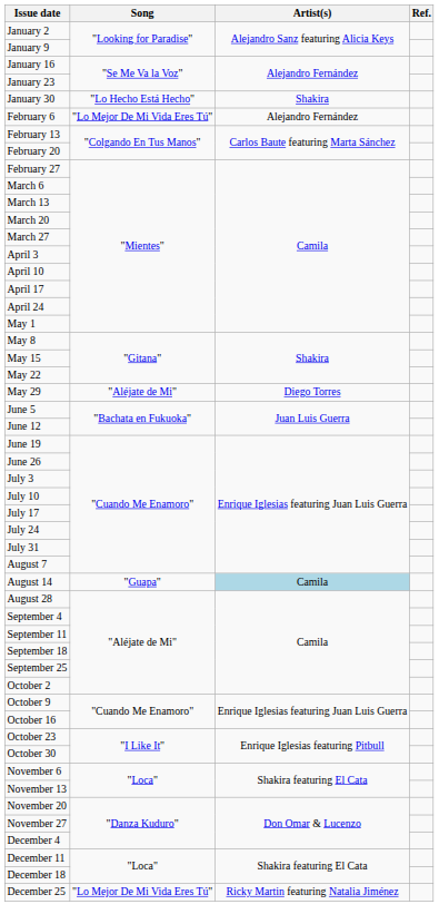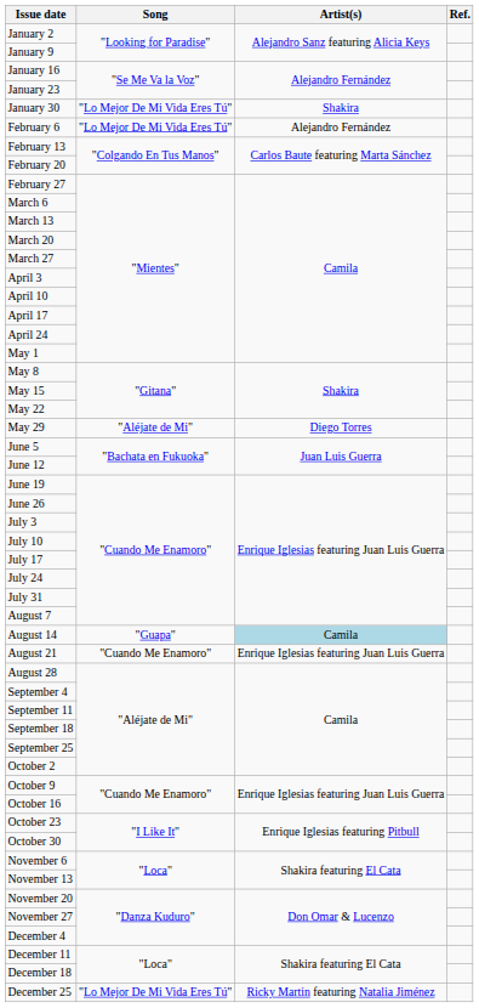 <table class="wikitable">
 <tr>
 <th>Issue date</th>
 <th>Song</th>
 <th>Artist(s)</th>
 <th>Ref.</th>
 </tr>
 <tr>
 <td>January 2</td>
 <td style="text-align: center;" rowspan="2">"<a href='#'>Looking for Paradise</a>"</td>
 <td style="text-align: center;" rowspan="2"><a href='#'>Alejandro Sanz</a> featuring <a href='#'>Alicia Keys</a></td>
 <td style="text-align: center;"></td>
 </tr>
 <tr>
 <td>January 9</td>
 <td style="text-align: center;"></td>
 </tr>
 <tr>
 <td>January 16</td>
 <td style="text-align: center;" rowspan="2">"<a href='#'>Se Me Va la Voz</a>"</td>
 <td style="text-align: center;" rowspan="2"><a href='#'>Alejandro Fernández</a></td>
 <td style="text-align: center;"></td>
 </tr>
 <tr>
 <td>January 23</td>
 <td style="text-align: center;"></td>
 </tr>
 <tr>
 <td>January 30</td>
-<td style="text-align: center;" rowspan="1">"<a href='#'>Lo Hecho Está Hecho</a>"</td>
+<td style="text-align: center;" rowspan="1">"<a href='#'>Lo Mejor De Mi Vida Eres Tú</a>"</td>
 <td style="text-align: center;" rowspan="1"><a href='#'>Shakira</a></td>
 <td style="text-align: center;"></td>
 </tr>
 <tr>
 <td>February 6</td>
 <td style="text-align: center;" rowspan="1">"<a href='#'>Lo Mejor De Mi Vida Eres Tú</a>"</td>
 <td style="text-align: center;" rowspan="1">Alejandro Fernández</td>
 <td style="text-align: center;"></td>
 </tr>
 <tr>
 <td>February 13</td>
 <td style="text-align: center;" rowspan="2">"<a href='#'>Colgando En Tus Manos</a>"</td>
 <td style="text-align: center;" rowspan="2"><a href='#'>Carlos Baute</a> featuring <a href='#'>Marta Sánchez</a></td>
 <td style="text-align: center;"></td>
 </tr>
 <tr>
 <td>February 20</td>
 <td style="text-align: center;"></td>
 </tr>
 <tr>
 <td>February 27</td>
 <td style="text-align: center;" rowspan="10">"<a href='#'>Mientes</a>"</td>
 <td style="text-align: center;" rowspan="10"><a href='#'>Camila</a></td>
 <td style="text-align: center;"></td>
 </tr>
 <tr>
 <td>March 6</td>
 <td style="text-align: center;"></td>
 </tr>
 <tr>
 <td>March 13</td>
 <td style="text-align: center;"></td>
 </tr>
 <tr>
 <td>March 20</td>
 <td style="text-align: center;"></td>
 </tr>
 <tr>
 <td>March 27</td>
 <td style="text-align: center;"></td>
 </tr>
 <tr>
 <td>April 3</td>
 <td style="text-align: center;"></td>
 </tr>
 <tr>
 <td>April 10</td>
 <td style="text-align: center;"></td>
 </tr>
 <tr>
 <td>April 17</td>
 <td style="text-align: center;"></td>
 </tr>
 <tr>
 <td>April 24</td>
 <td style="text-align: center;"></td>
 </tr>
 <tr>
 <td>May 1</td>
 <td style="text-align: center;"></td>
 </tr>
 <tr>
 <td>May 8</td>
 <td style="text-align: center;" rowspan="3">"<a href='#'>Gitana</a>"</td>
 <td style="text-align: center;" rowspan="3"><a href='#'>Shakira</a></td>
 <td style="text-align: center;"></td>
 </tr>
 <tr>
 <td>May 15</td>
 <td style="text-align: center;"></td>
 </tr>
 <tr>
 <td>May 22</td>
 <td style="text-align: center;"></td>
 </tr>
 <tr>
 <td>May 29</td>
 <td style="text-align: center;" rowspan="1">"<a href='#'>Aléjate de Mi</a>"</td>
 <td style="text-align: center;" rowspan="1"><a href='#'>Diego Torres</a></td>
 <td style="text-align: center;"></td>
 </tr>
 <tr>
 <td>June 5</td>
 <td style="text-align: center;" rowspan="2">"<a href='#'>Bachata en Fukuoka</a>"</td>
 <td style="text-align: center;" rowspan="2"><a href='#'>Juan Luis Guerra</a></td>
 <td style="text-align: center;"></td>
 </tr>
 <tr>
 <td>June 12</td>
 <td style="text-align: center;"></td>
 </tr>
 <tr>
 <td>June 19</td>
 <td style="text-align: center;" rowspan="8">"<a href='#'>Cuando Me Enamoro</a>"</td>
 <td style="text-align: center;" rowspan="8"><a href='#'>Enrique Iglesias</a> featuring Juan Luis Guerra</td>
 <td style="text-align: center;"></td>
 </tr>
 <tr>
 <td>June 26</td>
 <td style="text-align: center;"></td>
 </tr>
 <tr>
 <td>July 3</td>
 <td style="text-align: center;"></td>
 </tr>
 <tr>
 <td>July 10</td>
 <td style="text-align: center;"></td>
 </tr>
 <tr>
 <td>July 17</td>
 <td style="text-align: center;"></td>
 </tr>
 <tr>
 <td>July 24</td>
 <td style="text-align: center;"></td>
 </tr>
 <tr>
 <td>July 31</td>
 <td style="text-align: center;"></td>
 </tr>
 <tr>
 <td>August 7</td>
 <td style="text-align: center;"></td>
 </tr>
 <tr>
 <td>August 14</td>
 <td style="text-align: center;" rowspan="1">"<a href='#'>Guapa</a>"</td>
 <td style="background: lightblue; text-align: center;" rowspan="1">Camila</td>
 <td style="text-align: center;"></td>
 </tr>
 <tr>
+<td>August 21</td>
+<td style="text-align: center;" rowspan="1">"Cuando Me Enamoro"</td>
+<td style="text-align: center;" rowspan="1">Enrique Iglesias featuring Juan Luis Guerra</td>
+<td style="text-align: center;"></td>
+</tr>
+<tr>
 <td>August 28</td>
 <td style="text-align: center;" rowspan="6">"Aléjate de Mi"</td>
 <td style="text-align: center;" rowspan="6">Camila</td>
 <td style="text-align: center;"></td>
 </tr>
 <tr>
 <td>September 4</td>
 <td style="text-align: center;"></td>
 </tr>
 <tr>
 <td>September 11</td>
 <td style="text-align: center;"></td>
 </tr>
 <tr>
 <td>September 18</td>
 <td style="text-align: center;"></td>
 </tr>
 <tr>
 <td>September 25</td>
 <td style="text-align: center;"></td>
 </tr>
 <tr>
 <td>October 2</td>
 <td style="text-align: center;"></td>
 </tr>
 <tr>
 <td>October 9</td>
 <td style="text-align: center;" rowspan="2">"Cuando Me Enamoro"</td>
 <td style="text-align: center;" rowspan="2">Enrique Iglesias featuring Juan Luis Guerra</td>
 <td style="text-align: center;"></td>
 </tr>
 <tr>
 <td>October 16</td>
 <td style="text-align: center;"></td>
 </tr>
 <tr>
 <td>October 23</td>
 <td style="text-align: center;" rowspan="2">"<a href='#'>I Like It</a>"</td>
 <td style="text-align: center;" rowspan="2">Enrique Iglesias featuring <a href='#'>Pitbull</a></td>
 <td style="text-align: center;"></td>
 </tr>
 <tr>
 <td>October 30</td>
 <td style="text-align: center;"></td>
 </tr>
 <tr>
 <td>November 6</td>
 <td style="text-align: center;" rowspan="2">"<a href='#'>Loca</a>"</td>
 <td style="text-align: center;" rowspan="2">Shakira featuring <a href='#'>El Cata</a></td>
 <td style="text-align: center;"></td>
 </tr>
 <tr>
 <td>November 13</td>
 <td style="text-align: center;"></td>
 </tr>
 <tr>
 <td>November 20</td>
 <td style="text-align: center;" rowspan="3">"<a href='#'>Danza Kuduro</a>"</td>
 <td style="text-align: center;" rowspan="3"><a href='#'>Don Omar</a> & <a href='#'>Lucenzo</a></td>
 <td style="text-align: center;"></td>
 </tr>
 <tr>
 <td>November 27</td>
 <td style="text-align: center;"></td>
 </tr>
 <tr>
 <td>December 4</td>
 <td style="text-align: center;"></td>
 </tr>
 <tr>
 <td>December 11</td>
 <td style="text-align: center;" rowspan="2">"Loca"</td>
 <td style="text-align: center;" rowspan="2">Shakira featuring El Cata</td>
 <td style="text-align: center;"></td>
 </tr>
 <tr>
 <td>December 18</td>
 <td style="text-align: center;"></td>
 </tr>
 <tr>
 <td>December 25</td>
 <td style="text-align: center;" rowspan="1">"<a href='#'>Lo Mejor De Mi Vida Eres Tú</a>"</td>
 <td style="text-align: center;" rowspan="1"><a href='#'>Ricky Martin</a> featuring <a href='#'>Natalia Jiménez</a></td>
 <td style="text-align: center;"></td>
 </tr>
 </table>
